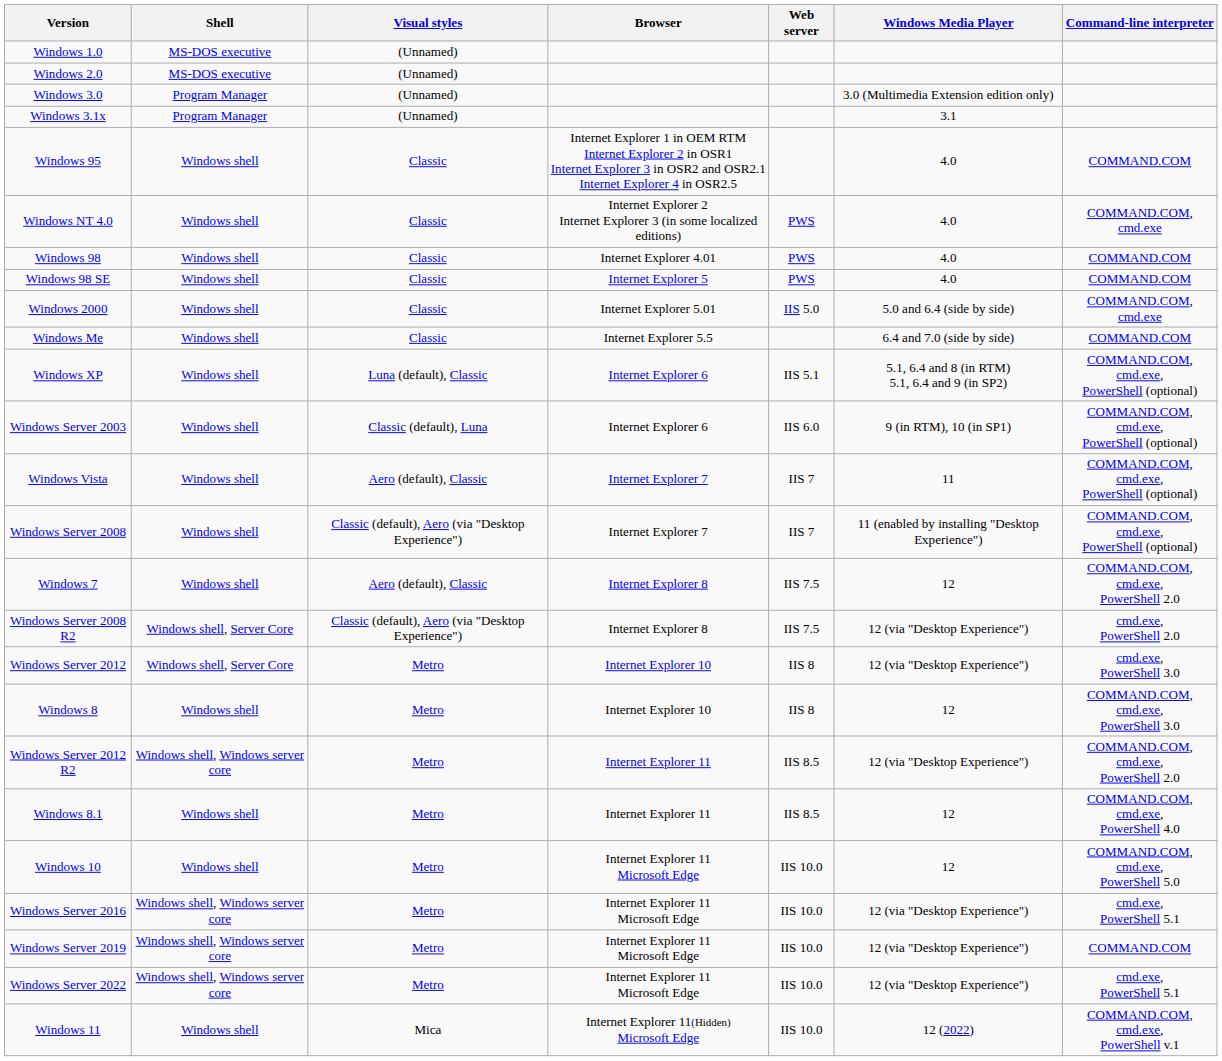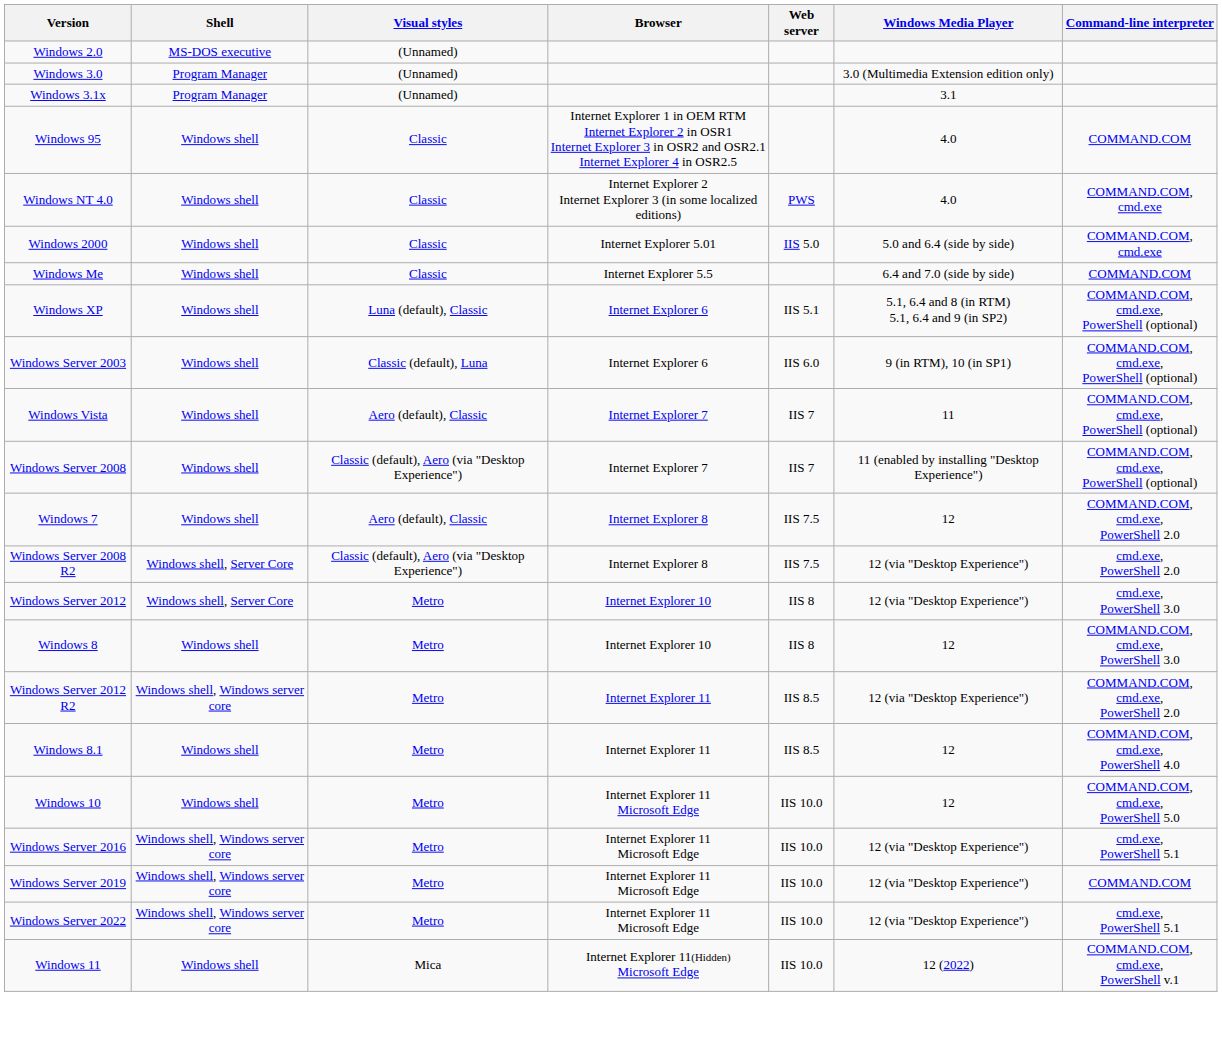 <table class="wikitable sortable" style=font-size:85%;text-align:center;width:100%>
 <tr>
 <th>Version</th>
 <th>Shell</th>
 <th><a href='#'>Visual styles</a></th>
 <th>Browser</th>
 <th>Web server</th>
 <th><a href='#'>Windows Media Player</a></th>
 <th><a href='#'>Command-line interpreter</a></th>
-</tr>
-<tr>
-<td><a href='#'>Windows 1.0</a></td>
-<td><a href='#'>MS-DOS executive</a></td>
-<td>(Unnamed)</td>
-<td></td>
-<td></td>
-<td></td>
-<td></td>
 </tr>
 <tr>
 <td><a href='#'>Windows 2.0</a></td>
 <td><a href='#'>MS-DOS executive</a></td>
 <td>(Unnamed)</td>
 <td></td>
 <td></td>
 <td></td>
 <td></td>
 </tr>
 <tr>
 <td><a href='#'>Windows 3.0</a></td>
 <td><a href='#'>Program Manager</a></td>
 <td>(Unnamed)</td>
 <td></td>
 <td></td>
 <td>3.0 (Multimedia Extension edition only)</td>
 <td></td>
 </tr>
 <tr>
 <td><a href='#'>Windows 3.1x</a></td>
 <td><a href='#'>Program Manager</a></td>
 <td>(Unnamed)</td>
 <td></td>
 <td></td>
 <td>3.1</td>
 <td></td>
 </tr>
 <tr>
 <td><a href='#'>Windows 95</a></td>
 <td><a href='#'>Windows shell</a></td>
 <td><a href='#'>Classic</a></td>
 <td>Internet Explorer 1 in OEM RTM<br><a href='#'>Internet Explorer 2</a> in OSR1<br><a href='#'>Internet Explorer 3</a> in OSR2 and OSR2.1<br><a href='#'>Internet Explorer 4</a> in OSR2.5</td>
 <td></td>
 <td>4.0</td>
 <td><a href='#'>COMMAND.COM</a></td>
 </tr>
 <tr>
 <td><a href='#'>Windows NT 4.0</a></td>
 <td><a href='#'>Windows shell</a></td>
 <td><a href='#'>Classic</a></td>
 <td>Internet Explorer 2<br>Internet Explorer 3 (in some localized editions)</td>
 <td><a href='#'>PWS</a></td>
 <td>4.0</td>
 <td><a href='#'>COMMAND.COM</a>, <a href='#'>cmd.exe</a></td>
-</tr>
-<tr>
-<td><a href='#'>Windows 98</a></td>
-<td><a href='#'>Windows shell</a></td>
-<td><a href='#'>Classic</a></td>
-<td>Internet Explorer 4.01</td>
-<td><a href='#'>PWS</a></td>
-<td>4.0</td>
-<td><a href='#'>COMMAND.COM</a></td>
-</tr>
-<tr>
-<td><a href='#'>Windows 98 SE</a></td>
-<td><a href='#'>Windows shell</a></td>
-<td><a href='#'>Classic</a></td>
-<td><a href='#'>Internet Explorer 5</a></td>
-<td><a href='#'>PWS</a></td>
-<td>4.0</td>
-<td><a href='#'>COMMAND.COM</a></td>
 </tr>
 <tr>
 <td><a href='#'>Windows 2000</a></td>
 <td><a href='#'>Windows shell</a></td>
 <td><a href='#'>Classic</a></td>
 <td>Internet Explorer 5.01</td>
 <td><a href='#'>IIS</a> 5.0</td>
 <td>5.0 and 6.4 (side by side)</td>
 <td><a href='#'>COMMAND.COM</a>, <a href='#'>cmd.exe</a></td>
 </tr>
 <tr>
 <td><a href='#'>Windows Me</a></td>
 <td><a href='#'>Windows shell</a></td>
 <td><a href='#'>Classic</a></td>
 <td>Internet Explorer 5.5</td>
 <td></td>
 <td>6.4 and 7.0 (side by side)</td>
 <td><a href='#'>COMMAND.COM</a></td>
 </tr>
 <tr>
 <td><a href='#'>Windows XP</a></td>
 <td><a href='#'>Windows shell</a></td>
 <td><a href='#'>Luna</a> (default), <a href='#'>Classic</a></td>
 <td><a href='#'>Internet Explorer 6</a></td>
 <td>IIS 5.1</td>
 <td>5.1, 6.4 and 8 (in RTM)<br>5.1, 6.4 and 9 (in SP2)</td>
 <td><a href='#'>COMMAND.COM</a>, <a href='#'>cmd.exe</a>,<br><a href='#'>PowerShell</a> (optional)</td>
 </tr>
 <tr>
 <td><a href='#'>Windows Server 2003</a></td>
 <td><a href='#'>Windows shell</a></td>
 <td><a href='#'>Classic</a> (default), <a href='#'>Luna</a></td>
 <td>Internet Explorer 6</td>
 <td>IIS 6.0</td>
 <td>9 (in RTM), 10 (in SP1)</td>
 <td><a href='#'>COMMAND.COM</a>, <a href='#'>cmd.exe</a>,<br><a href='#'>PowerShell</a> (optional)</td>
 </tr>
 <tr>
 <td><a href='#'>Windows Vista</a></td>
 <td><a href='#'>Windows shell</a></td>
 <td><a href='#'>Aero</a> (default), <a href='#'>Classic</a></td>
 <td><a href='#'>Internet Explorer 7</a></td>
 <td>IIS 7</td>
 <td>11</td>
 <td><a href='#'>COMMAND.COM</a>, <a href='#'>cmd.exe</a>,<br><a href='#'>PowerShell</a> (optional)</td>
 </tr>
 <tr>
 <td><a href='#'>Windows Server 2008</a></td>
 <td><a href='#'>Windows shell</a></td>
 <td><a href='#'>Classic</a> (default), <a href='#'>Aero</a> (via "Desktop Experience")</td>
 <td>Internet Explorer 7</td>
 <td>IIS 7</td>
 <td>11 (enabled by installing "Desktop Experience")</td>
 <td><a href='#'>COMMAND.COM</a>, <a href='#'>cmd.exe</a>,<br><a href='#'>PowerShell</a> (optional)</td>
 </tr>
 <tr>
 <td><a href='#'>Windows 7</a></td>
 <td><a href='#'>Windows shell</a></td>
 <td><a href='#'>Aero</a> (default), <a href='#'>Classic</a></td>
 <td><a href='#'>Internet Explorer 8</a></td>
 <td>IIS 7.5</td>
 <td>12</td>
 <td><a href='#'>COMMAND.COM</a>, <a href='#'>cmd.exe</a>,<br><a href='#'>PowerShell</a> 2.0</td>
 </tr>
 <tr>
 <td><a href='#'>Windows Server 2008 R2</a></td>
 <td><a href='#'>Windows shell</a>, <a href='#'>Server Core</a></td>
 <td><a href='#'>Classic</a> (default), <a href='#'>Aero</a> (via "Desktop Experience")</td>
 <td>Internet Explorer 8</td>
 <td>IIS 7.5</td>
 <td>12 (via "Desktop Experience")</td>
 <td><a href='#'>cmd.exe</a>,<br><a href='#'>PowerShell</a> 2.0</td>
 </tr>
 <tr>
 <td><a href='#'>Windows Server 2012</a></td>
 <td><a href='#'>Windows shell</a>, <a href='#'>Server Core</a></td>
 <td><a href='#'>Metro</a></td>
 <td><a href='#'>Internet Explorer 10</a></td>
 <td>IIS 8</td>
 <td>12 (via "Desktop Experience")</td>
 <td><a href='#'>cmd.exe</a>,<br><a href='#'>PowerShell</a> 3.0</td>
 </tr>
 <tr>
 <td><a href='#'>Windows 8</a></td>
 <td><a href='#'>Windows shell</a></td>
 <td><a href='#'>Metro</a></td>
 <td>Internet Explorer 10</td>
 <td>IIS 8</td>
 <td>12</td>
 <td><a href='#'>COMMAND.COM</a>, <a href='#'>cmd.exe</a>,<br><a href='#'>PowerShell</a> 3.0</td>
 </tr>
 <tr>
 <td><a href='#'>Windows Server 2012 R2</a></td>
 <td><a href='#'>Windows shell</a>, <a href='#'>Windows server core</a></td>
 <td><a href='#'>Metro</a></td>
 <td><a href='#'>Internet Explorer 11</a></td>
 <td>IIS 8.5</td>
 <td>12 (via "Desktop Experience")</td>
 <td><a href='#'>COMMAND.COM</a>, <a href='#'>cmd.exe</a>,<br><a href='#'>PowerShell</a> 2.0</td>
 </tr>
 <tr>
 <td><a href='#'>Windows 8.1</a></td>
 <td><a href='#'>Windows shell</a></td>
 <td><a href='#'>Metro</a></td>
 <td>Internet Explorer 11</td>
 <td>IIS 8.5</td>
 <td>12</td>
 <td><a href='#'>COMMAND.COM</a>, <a href='#'>cmd.exe</a>,<br><a href='#'>PowerShell</a> 4.0</td>
 </tr>
 <tr>
 <td><a href='#'>Windows 10</a></td>
 <td><a href='#'>Windows shell</a></td>
 <td><a href='#'>Metro</a></td>
 <td>Internet Explorer 11<br><a href='#'>Microsoft Edge</a></td>
 <td>IIS 10.0</td>
 <td>12</td>
 <td><a href='#'>COMMAND.COM</a>, <a href='#'>cmd.exe</a>,<br><a href='#'>PowerShell</a> 5.0</td>
 </tr>
 <tr>
 <td><a href='#'>Windows Server 2016</a></td>
 <td><a href='#'>Windows shell</a>, <a href='#'>Windows server core</a></td>
 <td><a href='#'>Metro</a></td>
 <td>Internet Explorer 11<br>Microsoft Edge</td>
 <td>IIS 10.0</td>
 <td>12 (via "Desktop Experience")</td>
 <td><a href='#'>cmd.exe</a>,<br><a href='#'>PowerShell</a> 5.1</td>
 </tr>
 <tr>
 <td><a href='#'>Windows Server 2019</a></td>
 <td><a href='#'>Windows shell</a>, <a href='#'>Windows server core</a></td>
 <td><a href='#'>Metro</a></td>
 <td>Internet Explorer 11<br>Microsoft Edge</td>
 <td>IIS 10.0</td>
 <td>12 (via "Desktop Experience")</td>
 <td><a href='#'>COMMAND.COM</a></td>
 </tr>
 <tr>
 <td><a href='#'>Windows Server 2022</a></td>
 <td><a href='#'>Windows shell</a>, <a href='#'>Windows server core</a></td>
 <td><a href='#'>Metro</a></td>
 <td>Internet Explorer 11<br>Microsoft Edge</td>
 <td>IIS 10.0</td>
 <td>12 (via "Desktop Experience")</td>
 <td><a href='#'>cmd.exe</a>,<br><a href='#'>PowerShell</a> 5.1</td>
 </tr>
 <tr>
 <td><a href='#'>Windows 11</a></td>
 <td><a href='#'>Windows shell</a></td>
 <td>Mica</td>
 <td>Internet Explorer 11<small>(Hidden)</small><br><a href='#'>Microsoft Edge</a></td>
 <td>IIS 10.0</td>
 <td>12 (<a href='#'>2022</a>)</td>
 <td><a href='#'>COMMAND.COM</a>, <a href='#'>cmd.exe</a>,<br><a href='#'>PowerShell</a> v.1</td>
 </tr>
 </table>
